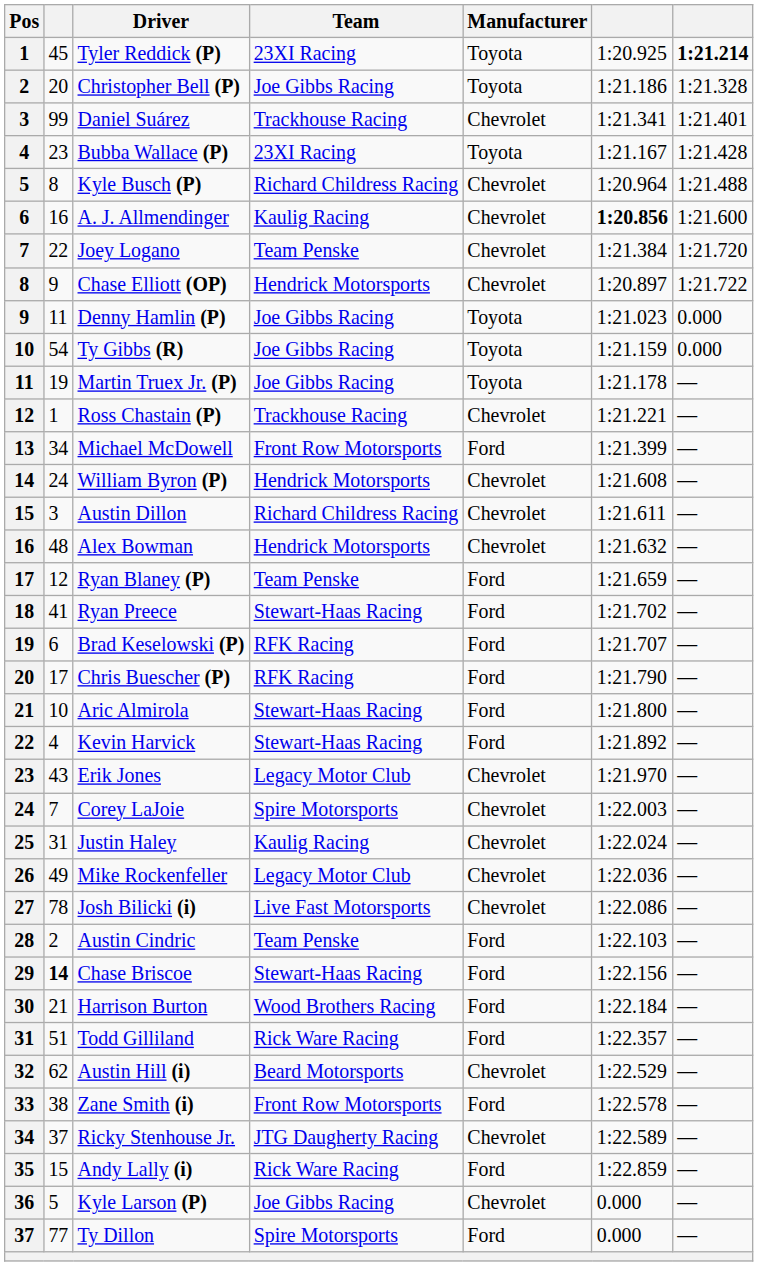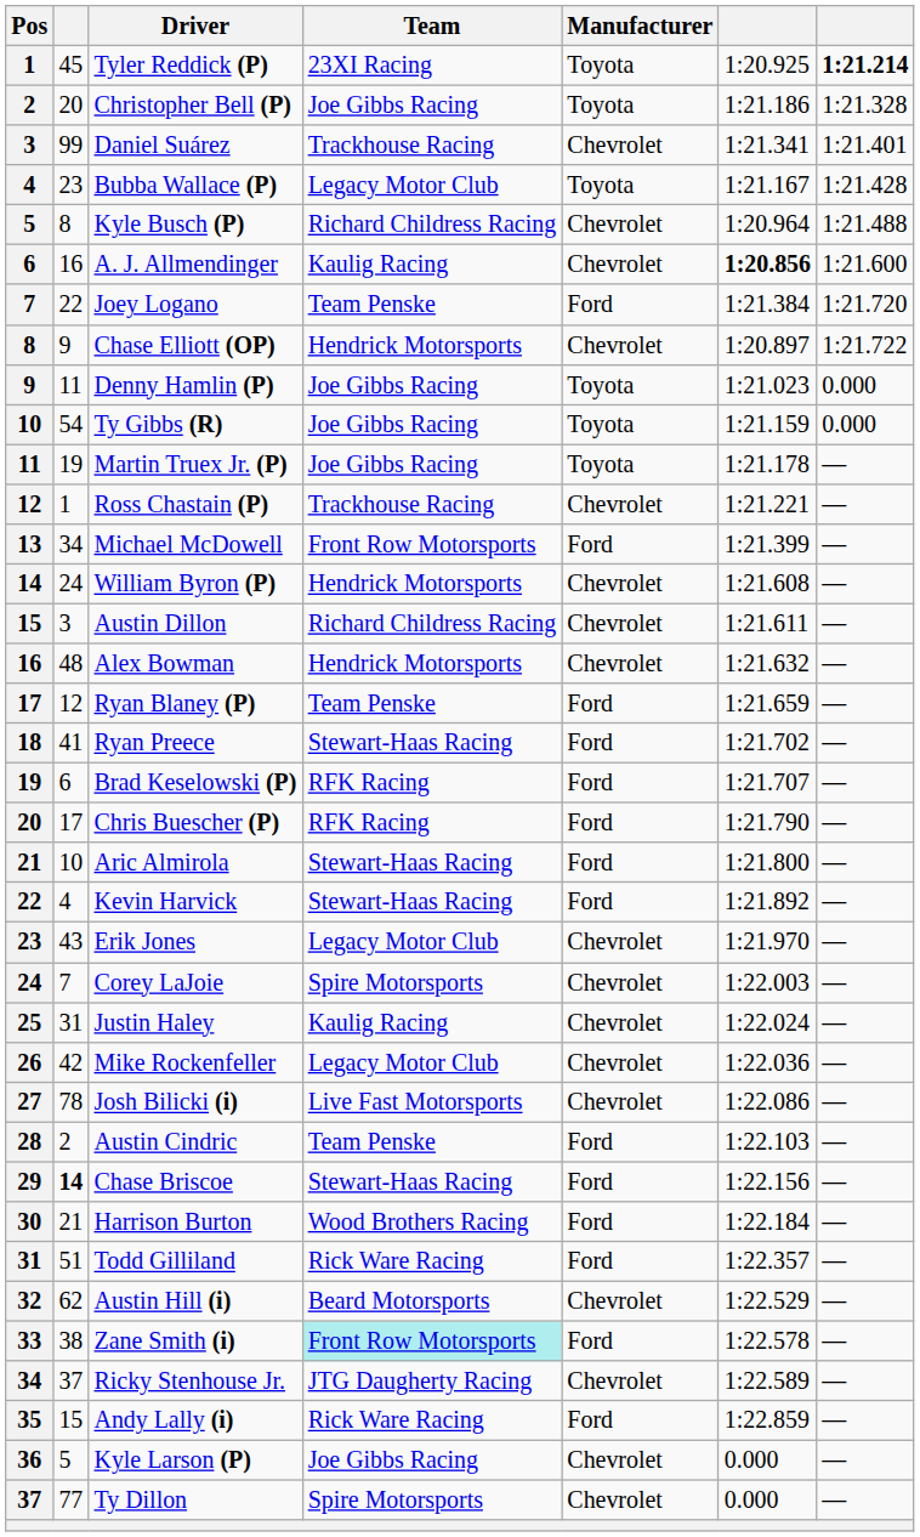 <table class="wikitable" style="font-size:95%">
 <tr>
 <th>Pos</th>
 <th></th>
 <th>Driver</th>
 <th>Team</th>
 <th>Manufacturer</th>
 <th></th>
 <th></th>
 </tr>
 <tr>
 <th>1</th>
 <td>45</td>
 <td><a href='#'>Tyler Reddick</a> <strong>(P)</strong></td>
 <td><a href='#'>23XI Racing</a></td>
 <td>Toyota</td>
 <td>1:20.925</td>
 <td><strong>1:21.214</strong></td>
 </tr>
 <tr>
 <th>2</th>
 <td>20</td>
 <td><a href='#'>Christopher Bell</a> <strong>(P)</strong></td>
 <td><a href='#'>Joe Gibbs Racing</a></td>
 <td>Toyota</td>
 <td>1:21.186</td>
 <td>1:21.328</td>
 </tr>
 <tr>
 <th>3</th>
 <td>99</td>
 <td><a href='#'>Daniel Suárez</a></td>
 <td><a href='#'>Trackhouse Racing</a></td>
 <td>Chevrolet</td>
 <td>1:21.341</td>
 <td>1:21.401</td>
 </tr>
 <tr>
 <th>4</th>
 <td>23</td>
 <td><a href='#'>Bubba Wallace</a> <strong>(P)</strong></td>
-<td><a href='#'>23XI Racing</a></td>
+<td><a href='#'>Legacy Motor Club</a></td>
 <td>Toyota</td>
 <td>1:21.167</td>
 <td>1:21.428</td>
 </tr>
 <tr>
 <th>5</th>
 <td>8</td>
 <td><a href='#'>Kyle Busch</a> <strong>(P)</strong></td>
 <td><a href='#'>Richard Childress Racing</a></td>
 <td>Chevrolet</td>
 <td>1:20.964</td>
 <td>1:21.488</td>
 </tr>
 <tr>
 <th>6</th>
 <td>16</td>
 <td><a href='#'>A. J. Allmendinger</a></td>
 <td><a href='#'>Kaulig Racing</a></td>
 <td>Chevrolet</td>
 <td><strong>1:20.856</strong></td>
 <td>1:21.600</td>
 </tr>
 <tr>
 <th>7</th>
 <td>22</td>
 <td><a href='#'>Joey Logano</a></td>
 <td><a href='#'>Team Penske</a></td>
-<td>Chevrolet</td>
+<td>Ford</td>
 <td>1:21.384</td>
 <td>1:21.720</td>
 </tr>
 <tr>
 <th>8</th>
 <td>9</td>
 <td><a href='#'>Chase Elliott</a> <strong>(OP)</strong></td>
 <td><a href='#'>Hendrick Motorsports</a></td>
 <td>Chevrolet</td>
 <td>1:20.897</td>
 <td>1:21.722</td>
 </tr>
 <tr>
 <th>9</th>
 <td>11</td>
 <td><a href='#'>Denny Hamlin</a> <strong>(P)</strong></td>
 <td><a href='#'>Joe Gibbs Racing</a></td>
 <td>Toyota</td>
 <td>1:21.023</td>
 <td>0.000</td>
 </tr>
 <tr>
 <th>10</th>
 <td>54</td>
 <td><a href='#'>Ty Gibbs</a> <strong>(R)</strong></td>
 <td><a href='#'>Joe Gibbs Racing</a></td>
 <td>Toyota</td>
 <td>1:21.159</td>
 <td>0.000</td>
 </tr>
 <tr>
 <th>11</th>
 <td>19</td>
 <td><a href='#'>Martin Truex Jr.</a> <strong>(P)</strong></td>
 <td><a href='#'>Joe Gibbs Racing</a></td>
 <td>Toyota</td>
 <td>1:21.178</td>
 <td>—</td>
 </tr>
 <tr>
 <th>12</th>
 <td>1</td>
 <td><a href='#'>Ross Chastain</a> <strong>(P)</strong></td>
 <td><a href='#'>Trackhouse Racing</a></td>
 <td>Chevrolet</td>
 <td>1:21.221</td>
 <td>—</td>
 </tr>
 <tr>
 <th>13</th>
 <td>34</td>
 <td><a href='#'>Michael McDowell</a></td>
 <td><a href='#'>Front Row Motorsports</a></td>
 <td>Ford</td>
 <td>1:21.399</td>
 <td>—</td>
 </tr>
 <tr>
 <th>14</th>
 <td>24</td>
 <td><a href='#'>William Byron</a> <strong>(P)</strong></td>
 <td><a href='#'>Hendrick Motorsports</a></td>
 <td>Chevrolet</td>
 <td>1:21.608</td>
 <td>—</td>
 </tr>
 <tr>
 <th>15</th>
 <td>3</td>
 <td><a href='#'>Austin Dillon</a></td>
 <td><a href='#'>Richard Childress Racing</a></td>
 <td>Chevrolet</td>
 <td>1:21.611</td>
 <td>—</td>
 </tr>
 <tr>
 <th>16</th>
 <td>48</td>
 <td><a href='#'>Alex Bowman</a></td>
 <td><a href='#'>Hendrick Motorsports</a></td>
 <td>Chevrolet</td>
 <td>1:21.632</td>
 <td>—</td>
 </tr>
 <tr>
 <th>17</th>
 <td>12</td>
 <td><a href='#'>Ryan Blaney</a> <strong>(P)</strong></td>
 <td><a href='#'>Team Penske</a></td>
 <td>Ford</td>
 <td>1:21.659</td>
 <td>—</td>
 </tr>
 <tr>
 <th>18</th>
 <td>41</td>
 <td><a href='#'>Ryan Preece</a></td>
 <td><a href='#'>Stewart-Haas Racing</a></td>
 <td>Ford</td>
 <td>1:21.702</td>
 <td>—</td>
 </tr>
 <tr>
 <th>19</th>
 <td>6</td>
 <td><a href='#'>Brad Keselowski</a> <strong>(P)</strong></td>
 <td><a href='#'>RFK Racing</a></td>
 <td>Ford</td>
 <td>1:21.707</td>
 <td>—</td>
 </tr>
 <tr>
 <th>20</th>
 <td>17</td>
 <td><a href='#'>Chris Buescher</a> <strong>(P)</strong></td>
 <td><a href='#'>RFK Racing</a></td>
 <td>Ford</td>
 <td>1:21.790</td>
 <td>—</td>
 </tr>
 <tr>
 <th>21</th>
 <td>10</td>
 <td><a href='#'>Aric Almirola</a></td>
 <td><a href='#'>Stewart-Haas Racing</a></td>
 <td>Ford</td>
 <td>1:21.800</td>
 <td>—</td>
 </tr>
 <tr>
 <th>22</th>
 <td>4</td>
 <td><a href='#'>Kevin Harvick</a></td>
 <td><a href='#'>Stewart-Haas Racing</a></td>
 <td>Ford</td>
 <td>1:21.892</td>
 <td>—</td>
 </tr>
 <tr>
 <th>23</th>
 <td>43</td>
 <td><a href='#'>Erik Jones</a></td>
 <td><a href='#'>Legacy Motor Club</a></td>
 <td>Chevrolet</td>
 <td>1:21.970</td>
 <td>—</td>
 </tr>
 <tr>
 <th>24</th>
 <td>7</td>
 <td><a href='#'>Corey LaJoie</a></td>
 <td><a href='#'>Spire Motorsports</a></td>
 <td>Chevrolet</td>
 <td>1:22.003</td>
 <td>—</td>
 </tr>
 <tr>
 <th>25</th>
 <td>31</td>
 <td><a href='#'>Justin Haley</a></td>
 <td><a href='#'>Kaulig Racing</a></td>
 <td>Chevrolet</td>
 <td>1:22.024</td>
 <td>—</td>
 </tr>
 <tr>
 <th>26</th>
-<td>49</td>
+<td>42</td>
 <td><a href='#'>Mike Rockenfeller</a></td>
 <td><a href='#'>Legacy Motor Club</a></td>
 <td>Chevrolet</td>
 <td>1:22.036</td>
 <td>—</td>
 </tr>
 <tr>
 <th>27</th>
 <td>78</td>
 <td><a href='#'>Josh Bilicki</a> <strong>(i)</strong></td>
 <td><a href='#'>Live Fast Motorsports</a></td>
 <td>Chevrolet</td>
 <td>1:22.086</td>
 <td>—</td>
 </tr>
 <tr>
 <th>28</th>
 <td>2</td>
 <td><a href='#'>Austin Cindric</a></td>
 <td><a href='#'>Team Penske</a></td>
 <td>Ford</td>
 <td>1:22.103</td>
 <td>—</td>
 </tr>
 <tr>
 <th>29</th>
 <td><strong>14</strong></td>
 <td><a href='#'>Chase Briscoe</a></td>
 <td><a href='#'>Stewart-Haas Racing</a></td>
 <td>Ford</td>
 <td>1:22.156</td>
 <td>—</td>
 </tr>
 <tr>
 <th>30</th>
 <td>21</td>
 <td><a href='#'>Harrison Burton</a></td>
 <td><a href='#'>Wood Brothers Racing</a></td>
 <td>Ford</td>
 <td>1:22.184</td>
 <td>—</td>
 </tr>
 <tr>
 <th>31</th>
 <td>51</td>
 <td><a href='#'>Todd Gilliland</a></td>
 <td><a href='#'>Rick Ware Racing</a></td>
 <td>Ford</td>
 <td>1:22.357</td>
 <td>—</td>
 </tr>
 <tr>
 <th>32</th>
 <td>62</td>
 <td><a href='#'>Austin Hill</a> <strong>(i)</strong></td>
 <td><a href='#'>Beard Motorsports</a></td>
 <td>Chevrolet</td>
 <td>1:22.529</td>
 <td>—</td>
 </tr>
 <tr>
 <th>33</th>
 <td>38</td>
 <td><a href='#'>Zane Smith</a> <strong>(i)</strong></td>
-<td><a href='#'>Front Row Motorsports</a></td>
+<td style="background: paleturquoise;"><a href='#'>Front Row Motorsports</a></td>
 <td>Ford</td>
 <td>1:22.578</td>
 <td>—</td>
 </tr>
 <tr>
 <th>34</th>
 <td>37</td>
 <td><a href='#'>Ricky Stenhouse Jr.</a></td>
 <td><a href='#'>JTG Daugherty Racing</a></td>
 <td>Chevrolet</td>
 <td>1:22.589</td>
 <td>—</td>
 </tr>
 <tr>
 <th>35</th>
 <td>15</td>
 <td><a href='#'>Andy Lally</a> <strong>(i)</strong></td>
 <td><a href='#'>Rick Ware Racing</a></td>
 <td>Ford</td>
 <td>1:22.859</td>
 <td>—</td>
 </tr>
 <tr>
 <th>36</th>
 <td>5</td>
 <td><a href='#'>Kyle Larson</a> <strong>(P)</strong></td>
 <td><a href='#'>Joe Gibbs Racing</a></td>
 <td>Chevrolet</td>
 <td>0.000</td>
 <td>—</td>
 </tr>
 <tr>
 <th>37</th>
 <td>77</td>
 <td><a href='#'>Ty Dillon</a></td>
 <td><a href='#'>Spire Motorsports</a></td>
-<td>Ford</td>
+<td>Chevrolet</td>
 <td>0.000</td>
 <td>—</td>
 </tr>
 <tr>
 <th colspan="7"></th>
 </tr>
 </table>
